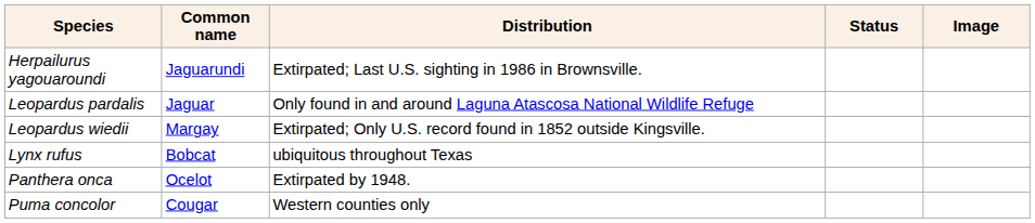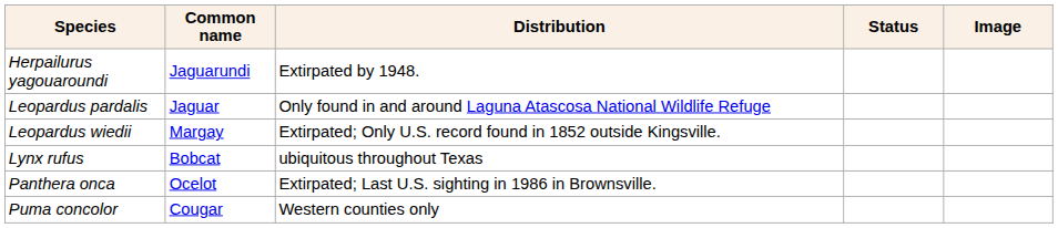 <table class="sortable wikitable plainrowheaders" border="0" style="background:#ffffff" align="top" class="sortable wikitable">
 <tr ->
 <th scope="col" style="background-color:Linen; color:Black" width=150 px>Species</th>
 <th scope="col" style="background-color:Linen; color:Black" width=100 px>Common name</th>
 <th scope="col" style="background:Linen; color:Black" width=550 px>Distribution</th>
 <th scope="col" style="background-color:Linen; color:Black" width=90 px>Status</th>
 <th scope="col" style="background:Linen; color:Black" width=100 px>Image</th>
 </tr>
 <tr>
 <td !scope="row" style="background:#ffffff"><em>Herpailurus yagouaroundi</em></td>
 <td><a href='#'>Jaguarundi</a></td>
-<td>Extirpated; Last U.S. sighting in 1986 in Brownsville.</td>
+<td>Extirpated by 1948.</td>
 <td></td>
 <td></td>
 </tr>
 <tr>
 <td !scope="row" style="background:#ffffff"><em>Leopardus pardalis</em></td>
 <td><a href='#'>Jaguar</a></td>
 <td>Only found in and around <a href='#'>Laguna Atascosa National Wildlife Refuge</a></td>
 <td></td>
 <td></td>
 </tr>
 <tr>
 <td !scope="row" style="background:#ffffff"><em>Leopardus wiedii</em></td>
 <td><a href='#'>Margay</a></td>
 <td>Extirpated; Only U.S. record found in 1852 outside Kingsville.</td>
 <td></td>
 <td></td>
 </tr>
 <tr>
 <td !scope="row" style="background:#ffffff"><em>Lynx rufus</em></td>
 <td><a href='#'>Bobcat</a></td>
 <td>ubiquitous throughout Texas</td>
 <td></td>
 <td></td>
 </tr>
 <tr>
 <td !scope="row" style="background:#ffffff"><em>Panthera onca</em></td>
 <td><a href='#'>Ocelot</a></td>
-<td>Extirpated by 1948.</td>
+<td>Extirpated; Last U.S. sighting in 1986 in Brownsville.</td>
 <td></td>
 <td></td>
 </tr>
 <tr>
 <td !scope="row" style="background:#ffffff"><em>Puma concolor</em></td>
 <td><a href='#'>Cougar</a></td>
 <td>Western counties only</td>
 <td></td>
 <td></td>
 </tr>
 </table>
